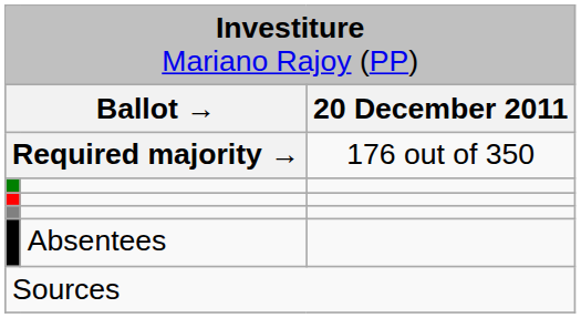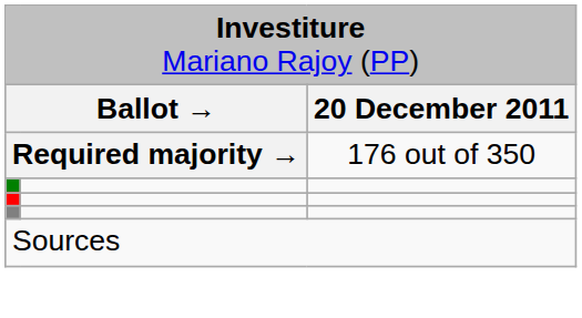 <table class="wikitable" style="text-align:center;">
 <tr>
 <td colspan="3" align="center" bgcolor="#C0C0C0"><strong>Investiture</strong><br><a href='#'>Mariano Rajoy</a> (<a href='#'>PP</a>)</td>
 </tr>
 <tr>
 <th colspan="2" width="150px">Ballot →</th>
 <th>20 December 2011</th>
 </tr>
 <tr>
 <th colspan="2">Required majority →</th>
 <td>176 out of 350 </td>
 </tr>
 <tr>
 <th width="1px" style="background:green;"></th>
 <td align="left"></td>
 <td></td>
 </tr>
 <tr>
 <th style="background:red;"></th>
 <td align="left"></td>
 <td></td>
 </tr>
 <tr>
 <th style="background:gray;"></th>
 <td align="left"></td>
 <td></td>
 </tr>
 <tr>
-<th style="background:black;"></th>
-<td align="left"><span>Absentees</span></td>
-<td></td>
-</tr>
-<tr>
 <td align="left" colspan="3">Sources</td>
 </tr>
 </table>
